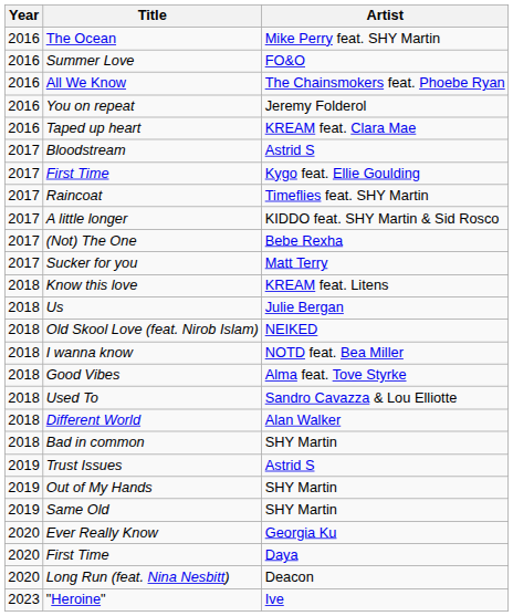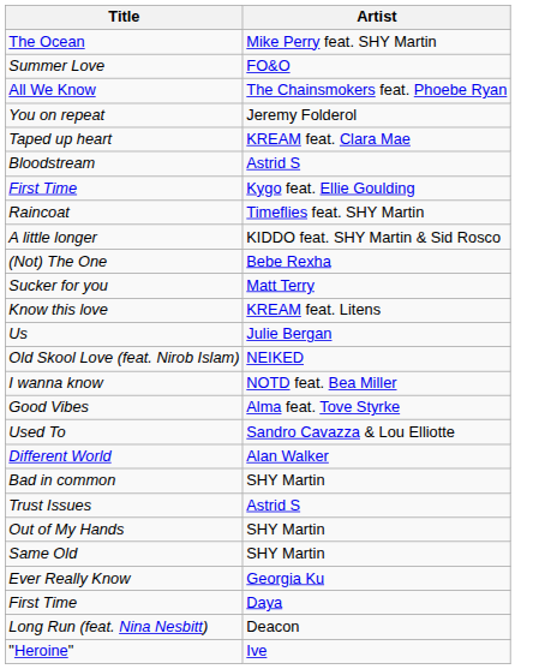 <table class="wikitable">
 <tr>
-<th>Year</th>
 <th>Title</th>
 <th>Artist</th>
 </tr>
 <tr>
-<td>2016</td>
 <td><a href='#'>The Ocean</a></td>
 <td><a href='#'>Mike Perry</a> feat. SHY Martin</td>
 </tr>
 <tr>
-<td>2016</td>
 <td><em>Summer Love</em></td>
 <td><a href='#'>FO&O</a></td>
 </tr>
 <tr>
-<td>2016</td>
 <td><a href='#'>All We Know</a></td>
 <td><a href='#'>The Chainsmokers</a> feat. <a href='#'>Phoebe Ryan</a></td>
 </tr>
 <tr>
-<td>2016</td>
 <td><em>You on repeat</em></td>
 <td>Jeremy Folderol</td>
 </tr>
 <tr>
-<td>2016</td>
 <td><em>Taped up heart</em></td>
 <td><a href='#'>KREAM</a> feat. <a href='#'>Clara Mae</a></td>
 </tr>
 <tr>
-<td>2017</td>
 <td><em>Bloodstream</em></td>
 <td><a href='#'>Astrid S</a></td>
 </tr>
 <tr>
-<td>2017</td>
 <td><em><a href='#'>First Time</a></em></td>
 <td><a href='#'>Kygo</a> feat. <a href='#'>Ellie Goulding</a></td>
 </tr>
 <tr>
-<td>2017</td>
 <td><em>Raincoat</em></td>
 <td><a href='#'>Timeflies</a> feat. SHY Martin</td>
 </tr>
 <tr>
-<td>2017</td>
 <td><em>A little longer</em></td>
 <td>KIDDO feat. SHY Martin & Sid Rosco</td>
 </tr>
 <tr>
-<td>2017</td>
 <td><em>(Not) The One</em></td>
 <td><a href='#'>Bebe Rexha</a></td>
 </tr>
 <tr>
-<td>2017</td>
 <td><em>Sucker for you</em></td>
 <td><a href='#'>Matt Terry</a></td>
 </tr>
 <tr>
-<td>2018</td>
 <td><em>Know this love</em></td>
 <td><a href='#'>KREAM</a> feat. Litens</td>
 </tr>
 <tr>
-<td>2018</td>
 <td><em>Us</em></td>
 <td><a href='#'>Julie Bergan</a></td>
 </tr>
 <tr>
-<td>2018</td>
 <td><em>Old Skool Love (feat. Nirob Islam)</em></td>
 <td><a href='#'>NEIKED</a></td>
 </tr>
 <tr>
-<td>2018</td>
 <td><em>I wanna know</em></td>
 <td><a href='#'>NOTD</a> feat. <a href='#'>Bea Miller</a></td>
 </tr>
 <tr>
-<td>2018</td>
 <td><em>Good Vibes</em></td>
 <td><a href='#'>Alma</a> feat. <a href='#'>Tove Styrke</a></td>
 </tr>
 <tr>
-<td>2018</td>
 <td><em>Used To</em></td>
 <td><a href='#'>Sandro Cavazza</a> & Lou Elliotte</td>
 </tr>
 <tr>
-<td>2018</td>
 <td><em><a href='#'>Different World</a></em></td>
 <td><a href='#'>Alan Walker</a></td>
 </tr>
 <tr>
-<td>2018</td>
 <td><em>Bad in common</em></td>
 <td>SHY Martin</td>
 </tr>
 <tr>
-<td>2019</td>
 <td><em>Trust Issues</em></td>
 <td><a href='#'>Astrid S</a></td>
 </tr>
 <tr>
-<td>2019</td>
 <td><em>Out of My Hands</em></td>
 <td>SHY Martin</td>
 </tr>
 <tr>
-<td>2019</td>
 <td><em>Same Old</em></td>
 <td>SHY Martin</td>
 </tr>
 <tr>
-<td>2020</td>
 <td><em>Ever Really Know</em></td>
 <td><a href='#'>Georgia Ku</a></td>
 </tr>
 <tr>
-<td>2020</td>
 <td><em>First Time</em></td>
 <td><a href='#'>Daya</a></td>
 </tr>
 <tr>
-<td>2020</td>
 <td><em>Long Run (feat. <a href='#'>Nina Nesbitt</a>)</em></td>
 <td>Deacon</td>
 </tr>
 <tr>
-<td>2023</td>
 <td>"<a href='#'>Heroine</a>"</td>
 <td><a href='#'>Ive</a></td>
 </tr>
 </table>
